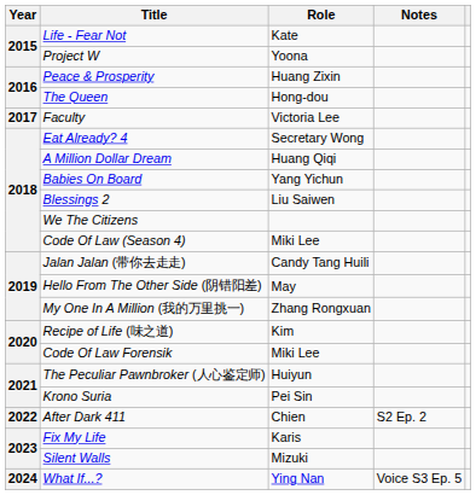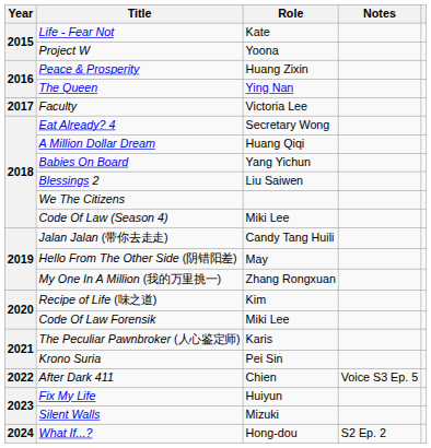 <table class="wikitable sortable plainrowheaders">
 <tr>
 <th scope="col">Year</th>
 <th scope="col">Title</th>
 <th scope="col">Role</th>
 <th scope="col" class="unsortable">Notes</th>
 <th scope="col" class="unsortable"></th>
 </tr>
 <tr>
 <th scope="row" rowspan="2">2015</th>
 <td><em><a href='#'>Life - Fear Not</a></em></td>
 <td>Kate</td>
 <td></td>
 <td></td>
 </tr>
 <tr>
 <td><em>Project W</em></td>
 <td>Yoona</td>
 <td></td>
 <td></td>
 </tr>
 <tr>
 <th scope="row" rowspan="2">2016</th>
 <td><em><a href='#'>Peace & Prosperity</a></em></td>
 <td>Huang Zixin</td>
 <td></td>
 <td></td>
 </tr>
 <tr>
 <td><em><a href='#'>The Queen</a></em></td>
-<td>Hong-dou</td>
+<td><a href='#'>Ying Nan</a></td>
 <td></td>
 <td></td>
 </tr>
 <tr>
 <th scope="row">2017</th>
 <td><em>Faculty</em></td>
 <td>Victoria Lee</td>
 <td></td>
 <td></td>
 </tr>
 <tr>
 <th scope="row" rowspan="6">2018</th>
 <td><em><a href='#'>Eat Already? 4</a></em></td>
 <td>Secretary Wong</td>
 <td></td>
 <td></td>
 </tr>
 <tr>
 <td><em><a href='#'>A Million Dollar Dream</a></em></td>
 <td>Huang Qiqi</td>
 <td></td>
 <td></td>
 </tr>
 <tr>
 <td><em><a href='#'>Babies On Board</a></em></td>
 <td>Yang Yichun</td>
 <td></td>
 <td></td>
 </tr>
 <tr>
 <td><em><a href='#'>Blessings</a> 2</em></td>
 <td>Liu Saiwen</td>
 <td></td>
 <td></td>
 </tr>
 <tr>
 <td><em>We The Citizens</em></td>
 <td></td>
 <td></td>
 <td></td>
 </tr>
 <tr>
 <td><em>Code Of Law (Season 4)</em></td>
 <td>Miki Lee</td>
 <td></td>
 <td></td>
 </tr>
 <tr>
 <th scope="row" rowspan="3">2019</th>
 <td><em>Jalan Jalan</em> (带你去走走)</td>
 <td>Candy Tang Huili</td>
 <td></td>
 <td></td>
 </tr>
 <tr>
 <td><em>Hello From The Other Side</em> (阴错阳差)</td>
 <td>May</td>
 <td></td>
 <td></td>
 </tr>
 <tr>
 <td><em>My One In A Million</em> (我的万里挑一)</td>
 <td>Zhang Rongxuan</td>
 <td></td>
 <td></td>
 </tr>
 <tr>
 <th scope="row" rowspan="2">2020</th>
 <td><em>Recipe of Life</em> (味之道)</td>
 <td>Kim</td>
 <td></td>
 <td></td>
 </tr>
 <tr>
 <td><em>Code Of Law Forensik</em></td>
 <td>Miki Lee</td>
 <td></td>
 <td></td>
 </tr>
 <tr>
 <th scope="row" rowspan="2">2021</th>
 <td><em>The Peculiar Pawnbroker</em> (人心鉴定师)</td>
-<td>Huiyun</td>
+<td>Karis</td>
 <td></td>
 <td></td>
 </tr>
 <tr>
 <td><em>Krono Suria</em></td>
 <td>Pei Sin</td>
 <td></td>
 <td></td>
 </tr>
 <tr>
 <th scope="row">2022</th>
 <td><em>After Dark 411</em></td>
 <td>Chien</td>
-<td>S2 Ep. 2</td>
+<td>Voice S3 Ep. 5</td>
 <td></td>
 </tr>
 <tr>
 <th scope="row" rowspan="2">2023</th>
 <td><em><a href='#'>Fix My Life</a></em></td>
-<td>Karis</td>
+<td>Huiyun</td>
 <td></td>
 <td></td>
 </tr>
 <tr>
 <td><em><a href='#'>Silent Walls</a></em></td>
 <td>Mizuki</td>
 <td></td>
 <td></td>
 </tr>
 <tr>
 <th scope="row">2024</th>
 <td><em><a href='#'>What If...?</a></em></td>
-<td><a href='#'>Ying Nan</a></td>
-<td>Voice S3 Ep. 5</td>
+<td>Hong-dou</td>
+<td>S2 Ep. 2</td>
 <td></td>
 </tr>
 </table>
